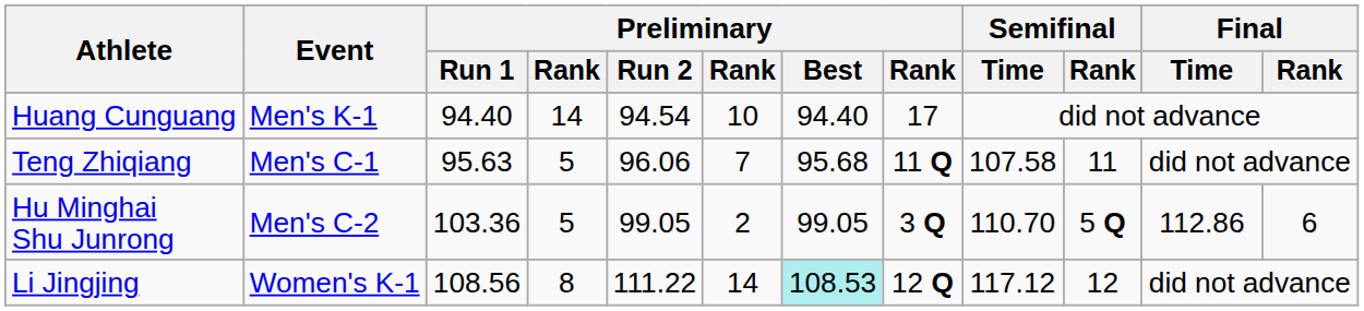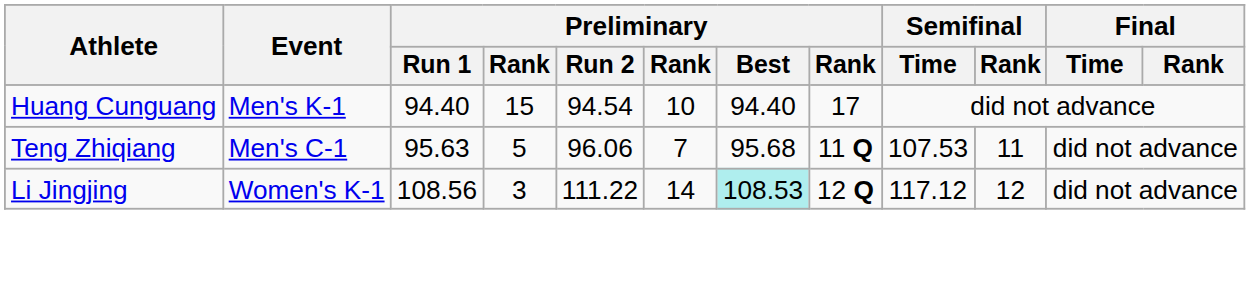 <table class="wikitable" style="font-size:90%">
 <tr>
 <th rowspan="2">Athlete</th>
 <th rowspan="2">Event</th>
 <th colspan="6">Preliminary</th>
 <th colspan="2">Semifinal</th>
 <th colspan="2">Final</th>
 </tr>
 <tr style="font-size:95%">
 <th>Run 1</th>
 <th>Rank</th>
 <th>Run 2</th>
 <th>Rank</th>
 <th>Best</th>
 <th>Rank</th>
 <th>Time</th>
 <th>Rank</th>
 <th>Time</th>
 <th>Rank</th>
 </tr>
 <tr align=center>
 <td align=left><a href='#'>Huang Cunguang</a></td>
 <td align=left><a href='#'>Men's K-1</a></td>
 <td>94.40</td>
-<td>14</td>
+<td>15</td>
 <td>94.54</td>
 <td>10</td>
 <td>94.40</td>
 <td>17</td>
 <td colspan=4>did not advance</td>
 </tr>
 <tr align=center>
 <td align=left><a href='#'>Teng Zhiqiang</a></td>
 <td align=left><a href='#'>Men's C-1</a></td>
 <td>95.63</td>
 <td>5</td>
 <td>96.06</td>
 <td>7</td>
 <td>95.68</td>
 <td>11 <strong>Q</strong></td>
-<td>107.58</td>
+<td>107.53</td>
 <td>11</td>
 <td colspan=2>did not advance</td>
-</tr>
-<tr align=center>
-<td align=left><a href='#'>Hu Minghai</a><br><a href='#'>Shu Junrong</a></td>
-<td align=left><a href='#'>Men's C-2</a></td>
-<td>103.36</td>
-<td>5</td>
-<td>99.05</td>
-<td>2</td>
-<td>99.05</td>
-<td>3 <strong>Q</strong></td>
-<td>110.70</td>
-<td>5 <strong>Q</strong></td>
-<td>112.86</td>
-<td>6</td>
 </tr>
 <tr align=center>
 <td align=left><a href='#'>Li Jingjing</a></td>
 <td align=left><a href='#'>Women's K-1</a></td>
 <td>108.56</td>
-<td>8</td>
+<td>3</td>
 <td>111.22</td>
 <td>14</td>
 <td style="background: paleturquoise;">108.53</td>
 <td>12 <strong>Q</strong></td>
 <td>117.12</td>
 <td>12</td>
 <td colspan=2>did not advance</td>
 </tr>
 </table>
